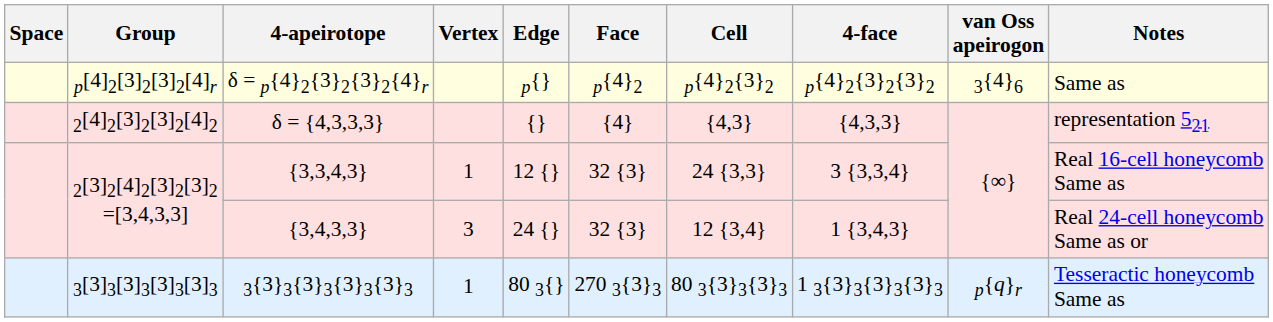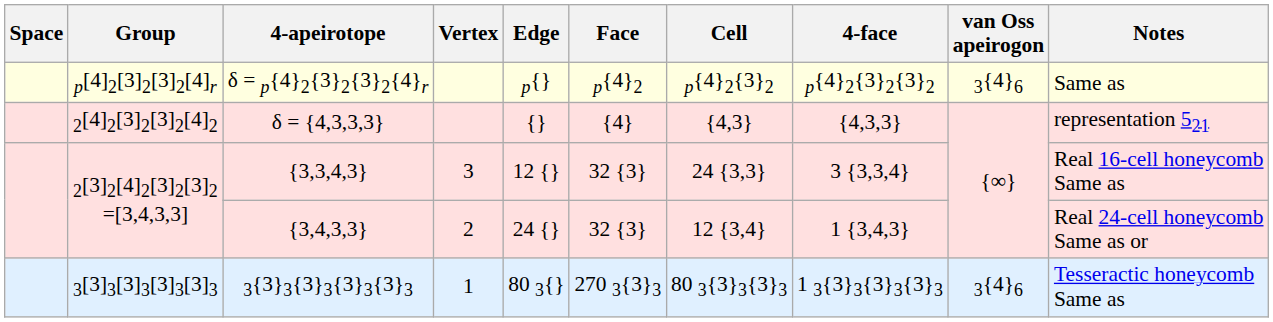 <table class=wikitable>
 <tr>
 <th>Space</th>
 <th>Group</th>
 <th>4-apeirotope</th>
 <th>Vertex</th>
 <th>Edge</th>
 <th>Face</th>
 <th>Cell</th>
 <th>4-face</th>
 <th>van Oss<br>apeirogon</th>
 <th>Notes</th>
 </tr>
 <tr align=center BGCOLOR="#ffffe0">
 <td></td>
 <td><sub><em>p</em></sub>[4]<sub>2</sub>[3]<sub>2</sub>[3]<sub>2</sub>[4]<sub><em>r</em></sub></td>
 <td>δ = <sub><em>p</em></sub>{4}<sub>2</sub>{3}<sub>2</sub>{3}<sub>2</sub>{4}<sub><em>r</em></sub><br></td>
 <td></td>
 <td><sub><em>p</em></sub>{}</td>
 <td><sub><em>p</em></sub>{4}<sub>2</sub></td>
 <td><sub><em>p</em></sub>{4}<sub>2</sub>{3}<sub>2</sub></td>
 <td><sub><em>p</em></sub>{4}<sub>2</sub>{3}<sub>2</sub>{3}<sub>2</sub></td>
 <td><sub>3</sub>{4}<sub>6</sub></td>
 <td align=left>Same as </td>
 </tr>
 <tr align=center BGCOLOR="#ffe0e0">
 <td></td>
 <td><sub>2</sub>[4]<sub>2</sub>[3]<sub>2</sub>[3]<sub>2</sub>[4]<sub>2</sub></td>
 <td>δ = {4,3,3,3}<br></td>
 <td></td>
 <td>{}</td>
 <td>{4}</td>
 <td>{4,3}</td>
 <td>{4,3,3}</td>
 <td rowspan=3>{∞}</td>
 <td align=left> representation <a href='#'>5<sub>21</sub></a></td>
 </tr>
 <tr align=center BGCOLOR="#ffe0e0">
 <td rowspan=2></td>
 <td rowspan=2><sub>2</sub>[3]<sub>2</sub>[4]<sub>2</sub>[3]<sub>2</sub>[3]<sub>2</sub><br>=[3,4,3,3]</td>
 <td>{3,3,4,3} <br></td>
-<td>1</td>
+<td>3</td>
 <td>12  {}</td>
 <td>32 {3}</td>
 <td>24 {3,3}</td>
 <td>3 {3,3,4}</td>
 <td align=left>Real <a href='#'>16-cell honeycomb</a><br>Same as </td>
 </tr>
 <tr align=center BGCOLOR="#ffe0e0">
 <td>{3,4,3,3}<br></td>
-<td>3</td>
+<td>2</td>
 <td>24 {}</td>
 <td>32 {3}</td>
 <td>12 {3,4}</td>
 <td>1 {3,4,3}</td>
 <td align=left>Real <a href='#'>24-cell honeycomb</a><br>Same as  or </td>
 </tr>
 <tr align=center BGCOLOR="#e0f0ff">
 <td></td>
 <td><sub>3</sub>[3]<sub>3</sub>[3]<sub>3</sub>[3]<sub>3</sub>[3]<sub>3</sub></td>
 <td><sub>3</sub>{3}<sub>3</sub>{3}<sub>3</sub>{3}<sub>3</sub>{3}<sub>3</sub><br></td>
 <td>1</td>
 <td>80 <sub>3</sub>{}</td>
 <td>270 <sub>3</sub>{3}<sub>3</sub></td>
 <td>80 <sub>3</sub>{3}<sub>3</sub>{3}<sub>3</sub></td>
 <td>1 <sub>3</sub>{3}<sub>3</sub>{3}<sub>3</sub>{3}<sub>3</sub></td>
-<td><sub><em>p</em></sub>{<em>q</em>}<sub><em>r</em></sub></td>
+<td><sub>3</sub>{4}<sub>6</sub></td>
 <td align=left><a href='#'>Tesseractic honeycomb</a><br>Same as </td>
 </tr>
 </table>
